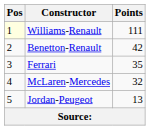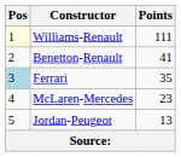 <table class="wikitable" style="font-size: 95%;">
 <tr>
 <th>Pos</th>
 <th>Constructor</th>
 <th>Points</th>
 </tr>
 <tr>
 <td style="background: lightyellow;">1</td>
 <td> <a href='#'>Williams</a>-<a href='#'>Renault</a></td>
 <td align="right">111</td>
 </tr>
 <tr>
 <td>2</td>
 <td> <a href='#'>Benetton</a>-<a href='#'>Renault</a></td>
-<td align="right">42</td>
+<td align="right">41</td>
 </tr>
 <tr>
-<td>3</td>
+<td style="background: lightblue;">3</td>
 <td> <a href='#'>Ferrari</a></td>
 <td align="right">35</td>
 </tr>
 <tr>
 <td>4</td>
 <td> <a href='#'>McLaren</a>-<a href='#'>Mercedes</a></td>
-<td align="right">32</td>
+<td align="right">23</td>
 </tr>
 <tr>
 <td>5</td>
 <td> <a href='#'>Jordan</a>-<a href='#'>Peugeot</a></td>
 <td align="right">13</td>
 </tr>
 <tr>
 <th colspan=4>Source: </th>
 </tr>
 </table>
